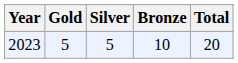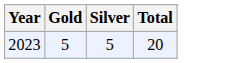 <table class="sortable wikitable" style="font-size: 90%;">
 <tr>
 <th>Year</th>
 <th>Gold</th>
 <th>Silver</th>
-<th>Bronze</th>
 <th>Total</th>
 </tr>
 <tr style="background:#ECF2FF">
 <td align="center">2023</td>
 <td align="center">5</td>
 <td align="center">5</td>
-<td align="center">10</td>
 <td align="center">20</td>
 </tr>
 </table>
